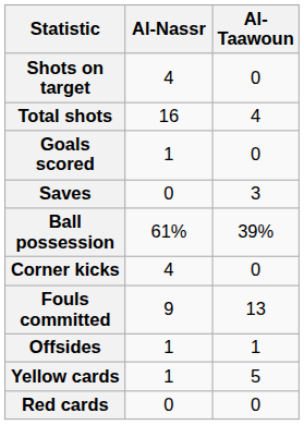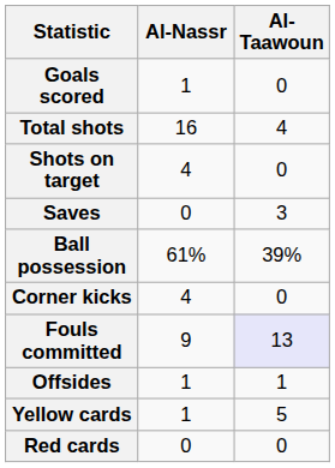 <table class="wikitable plainrowheaders" style="text-align:center">
 <tr>
 <th scope="col" style="width:100px">Statistic</th>
 <th scope="col" style="width:70px">Al-Nassr</th>
 <th scope="col" style="width:70px">Al-Taawoun</th>
 </tr>
 <tr>
-<th scope=row>Shots on target</th>
-<td>4</td>
+<th scope=row>Goals scored</th>
+<td>1</td>
 <td>0</td>
 </tr>
 <tr>
 <th scope=row>Total shots</th>
 <td>16</td>
 <td>4</td>
 </tr>
 <tr>
-<th scope=row>Goals scored</th>
-<td>1</td>
+<th scope=row>Shots on target</th>
+<td>4</td>
 <td>0</td>
 </tr>
 <tr>
 <th scope=row>Saves</th>
 <td>0</td>
 <td>3</td>
 </tr>
 <tr>
 <th scope=row>Ball possession</th>
 <td>61%</td>
 <td>39%</td>
 </tr>
 <tr>
 <th scope=row>Corner kicks</th>
 <td>4</td>
 <td>0</td>
 </tr>
 <tr>
 <th scope=row>Fouls committed</th>
 <td>9</td>
-<td>13</td>
+<td style="background: lavender;">13</td>
 </tr>
 <tr>
 <th scope=row>Offsides</th>
 <td>1</td>
 <td>1</td>
 </tr>
 <tr>
 <th scope=row>Yellow cards</th>
 <td>1</td>
 <td>5</td>
 </tr>
 <tr>
 <th scope=row>Red cards</th>
 <td>0</td>
 <td>0</td>
 </tr>
 </table>
